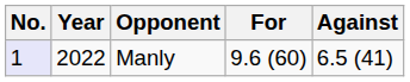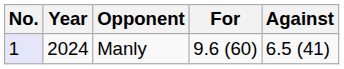 <table class="wikitable sortable">
 <tr>
 <th>No.</th>
 <th>Year</th>
 <th>Opponent</th>
 <th>For</th>
 <th>Against</th>
 </tr>
 <tr>
 <td style="background: lavender;">1</td>
-<td>2022</td>
+<td>2024</td>
 <td>Manly</td>
 <td>9.6 (60)</td>
 <td>6.5 (41)</td>
 </tr>
 </table>
